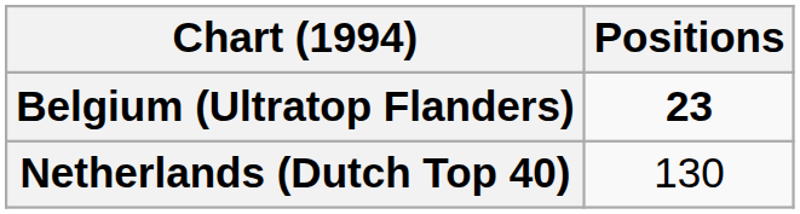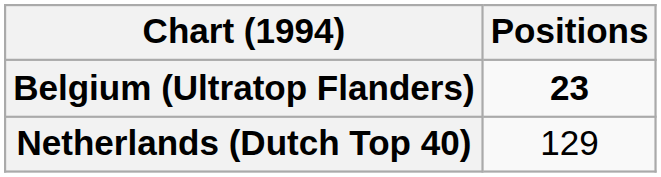 <table class="wikitable sortable plainrowheaders" style="text-align:center">
 <tr>
 <th align="left">Chart (1994)</th>
 <th align="center">Positions</th>
 </tr>
 <tr>
 <th scope="row">Belgium (Ultratop Flanders)</th>
 <td><strong>23</strong></td>
 </tr>
 <tr>
 <th scope="row">Netherlands (Dutch Top 40)</th>
-<td>130</td>
+<td>129</td>
 </tr>
 </table>
